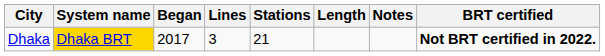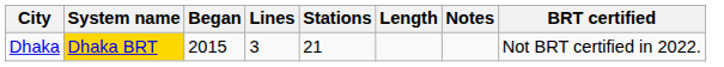 <table class="wikitable">
 <tr>
 <th>City</th>
 <th>System name</th>
 <th>Began</th>
 <th>Lines</th>
 <th>Stations</th>
 <th>Length</th>
 <th>Notes</th>
 <th>BRT certified</th>
 </tr>
 <tr>
 <td><a href='#'>Dhaka</a></td>
 <td style="background: gold;"><a href='#'>Dhaka BRT</a></td>
-<td>2017</td>
+<td>2015</td>
 <td>3</td>
 <td>21</td>
 <td></td>
 <td></td>
-<td><strong>Not BRT certified in 2022.</strong></td>
+<td>Not BRT certified in 2022.</td>
 </tr>
 </table>
